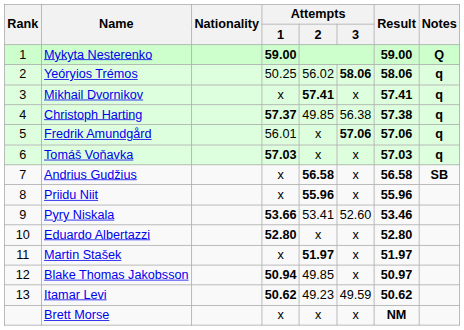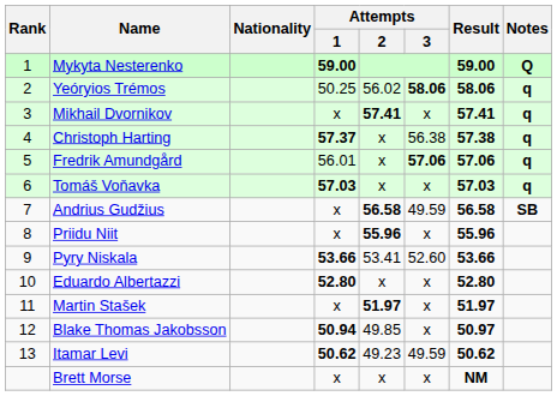 <table class="wikitable sortable" style="text-align:center">
 <tr>
 <th rowspan=2>Rank</th>
 <th rowspan=2>Name</th>
 <th rowspan=2>Nationality</th>
 <th colspan=3>Attempts</th>
 <th rowspan=2>Result</th>
 <th rowspan=2>Notes</th>
 </tr>
 <tr>
 <th>1</th>
 <th>2</th>
 <th>3</th>
 </tr>
 <tr bgcolor=ccffcc>
 <td>1</td>
 <td align=left><a href='#'>Mykyta Nesterenko</a></td>
 <td align=left></td>
 <td><strong>59.00</strong></td>
 <td colspan=2></td>
 <td><strong>59.00</strong></td>
 <td><strong>Q</strong></td>
 </tr>
 <tr bgcolor=ddffdd>
 <td>2</td>
 <td align=left><a href='#'>Yeóryios Trémos</a></td>
 <td align=left></td>
 <td>50.25</td>
 <td>56.02</td>
 <td><strong>58.06</strong></td>
 <td><strong>58.06</strong></td>
 <td><strong>q</strong></td>
 </tr>
 <tr bgcolor=ddffdd>
 <td>3</td>
 <td align=left><a href='#'>Mikhail Dvornikov</a></td>
 <td align=left></td>
 <td>x</td>
 <td><strong>57.41</strong></td>
 <td>x</td>
 <td><strong>57.41</strong></td>
 <td><strong>q</strong></td>
 </tr>
 <tr bgcolor=ddffdd>
 <td>4</td>
 <td align=left><a href='#'>Christoph Harting</a></td>
 <td align=left></td>
 <td><strong>57.37</strong></td>
-<td>49.85</td>
+<td>x</td>
 <td>56.38</td>
 <td><strong>57.38</strong></td>
 <td><strong>q</strong></td>
 </tr>
 <tr bgcolor=ddffdd>
 <td>5</td>
 <td align=left><a href='#'>Fredrik Amundgård</a></td>
 <td align=left></td>
 <td>56.01</td>
 <td>x</td>
 <td><strong>57.06</strong></td>
 <td><strong>57.06</strong></td>
 <td><strong>q</strong></td>
 </tr>
 <tr bgcolor=ddffdd>
 <td>6</td>
 <td align=left><a href='#'>Tomáš Voňavka</a></td>
 <td align=left></td>
 <td><strong>57.03</strong></td>
 <td>x</td>
 <td>x</td>
 <td><strong>57.03</strong></td>
 <td><strong>q</strong></td>
 </tr>
 <tr>
 <td>7</td>
 <td align=left><a href='#'>Andrius Gudžius</a></td>
 <td align=left></td>
 <td>x</td>
 <td><strong>56.58</strong></td>
-<td>x</td>
+<td>49.59</td>
 <td><strong>56.58</strong></td>
 <td><strong>SB</strong></td>
 </tr>
 <tr>
 <td>8</td>
 <td align=left><a href='#'>Priidu Niit</a></td>
 <td align=left></td>
 <td>x</td>
 <td><strong>55.96</strong></td>
 <td>x</td>
 <td><strong>55.96</strong></td>
 <td></td>
 </tr>
 <tr>
 <td>9</td>
 <td align=left><a href='#'>Pyry Niskala</a></td>
 <td align=left></td>
 <td><strong>53.66</strong></td>
 <td>53.41</td>
 <td>52.60</td>
-<td><strong>53.46</strong></td>
+<td><strong>53.66</strong></td>
 <td></td>
 </tr>
 <tr>
 <td>10</td>
 <td align=left><a href='#'>Eduardo Albertazzi</a></td>
 <td align=left></td>
 <td><strong>52.80</strong></td>
 <td>x</td>
 <td>x</td>
 <td><strong>52.80</strong></td>
 <td></td>
 </tr>
 <tr>
 <td>11</td>
 <td align=left><a href='#'>Martin Stašek</a></td>
 <td align=left></td>
 <td>x</td>
 <td><strong>51.97</strong></td>
 <td>x</td>
 <td><strong>51.97</strong></td>
 <td></td>
 </tr>
 <tr>
 <td>12</td>
 <td align=left><a href='#'>Blake Thomas Jakobsson</a></td>
 <td align=left></td>
 <td><strong>50.94</strong></td>
 <td>49.85</td>
 <td>x</td>
 <td><strong>50.97</strong></td>
 <td></td>
 </tr>
 <tr>
 <td>13</td>
 <td align=left><a href='#'>Itamar Levi</a></td>
 <td align=left></td>
 <td><strong>50.62</strong></td>
 <td>49.23</td>
 <td>49.59</td>
 <td><strong>50.62</strong></td>
 <td></td>
 </tr>
 <tr>
 <td></td>
 <td align=left><a href='#'>Brett Morse</a></td>
 <td align=left></td>
 <td>x</td>
 <td>x</td>
 <td>x</td>
 <td><strong>NM</strong></td>
 <td></td>
 </tr>
 </table>
